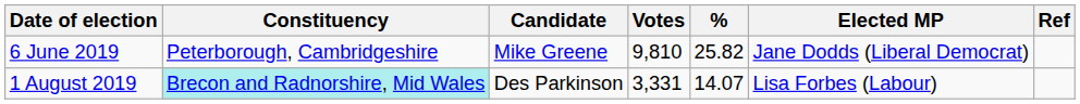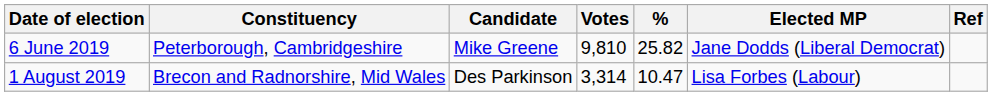 <table class="wikitable">
 <tr>
 <th>Date of election</th>
 <th>Constituency</th>
 <th>Candidate</th>
 <th>Votes</th>
 <th>%</th>
 <th>Elected MP</th>
 <th>Ref</th>
 </tr>
 <tr>
 <td><a href='#'>6 June 2019</a></td>
 <td><a href='#'>Peterborough</a>, <a href='#'>Cambridgeshire</a></td>
 <td><a href='#'>Mike Greene</a></td>
 <td>9,810</td>
 <td>25.82</td>
 <td><a href='#'>Jane Dodds</a> (<a href='#'>Liberal Democrat</a>)</td>
 <td></td>
 </tr>
 <tr>
 <td><a href='#'>1 August 2019</a></td>
-<td style="background: paleturquoise;"><a href='#'>Brecon and Radnorshire</a>, <a href='#'>Mid Wales</a></td>
+<td><a href='#'>Brecon and Radnorshire</a>, <a href='#'>Mid Wales</a></td>
 <td>Des Parkinson</td>
-<td>3,331</td>
-<td>14.07</td>
+<td>3,314</td>
+<td>10.47</td>
 <td><a href='#'>Lisa Forbes</a> (<a href='#'>Labour</a>)</td>
 <td></td>
 </tr>
 </table>
